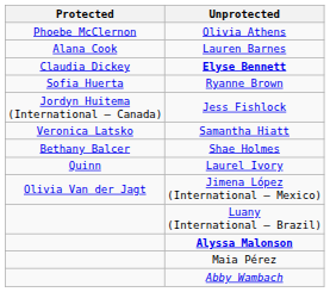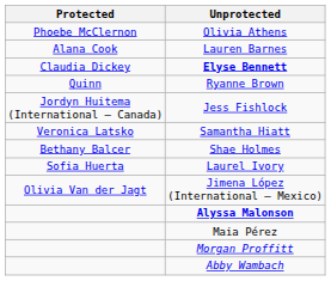 <table class="wikitable" style="text-align:center;">
 <tr>
 <th scope="col">Protected</th>
 <th scope="col">Unprotected</th>
 </tr>
 <tr>
 <td><a href='#'>Phoebe McClernon</a></td>
 <td><a href='#'>Olivia Athens</a></td>
 </tr>
 <tr>
 <td><a href='#'>Alana Cook</a></td>
 <td><a href='#'>Lauren Barnes</a></td>
 </tr>
 <tr>
 <td><a href='#'>Claudia Dickey</a></td>
 <td><strong><a href='#'>Elyse Bennett</a></strong></td>
 </tr>
 <tr>
-<td><a href='#'>Sofia Huerta</a></td>
+<td><a href='#'>Quinn</a></td>
 <td><a href='#'>Ryanne Brown</a></td>
 </tr>
 <tr>
 <td><a href='#'>Jordyn Huitema</a><br>(International – Canada)</td>
 <td><a href='#'>Jess Fishlock</a></td>
 </tr>
 <tr>
 <td><a href='#'>Veronica Latsko</a></td>
 <td><a href='#'>Samantha Hiatt</a></td>
 </tr>
 <tr>
 <td><a href='#'>Bethany Balcer</a></td>
 <td><a href='#'>Shae Holmes</a></td>
 </tr>
 <tr>
-<td><a href='#'>Quinn</a></td>
+<td><a href='#'>Sofia Huerta</a></td>
 <td><a href='#'>Laurel Ivory</a></td>
 </tr>
 <tr>
 <td><a href='#'>Olivia Van der Jagt</a></td>
 <td><a href='#'>Jimena López</a><br>(International – Mexico)</td>
-</tr>
-<tr>
-<td></td>
-<td><a href='#'>Luany</a><br>(International – Brazil)</td>
 </tr>
 <tr>
 <td></td>
 <td><strong><a href='#'>Alyssa Malonson</a></strong></td>
 </tr>
 <tr>
 <td></td>
 <td>Maia Pérez</td>
 </tr>
 <tr>
 <td></td>
+<td><em><a href='#'>Morgan Proffitt</a></em></td>
+</tr>
+<tr>
+<td></td>
 <td><em><a href='#'>Abby Wambach</a></em></td>
 </tr>
 </table>
